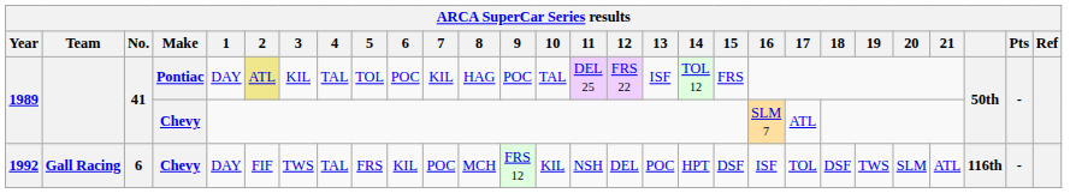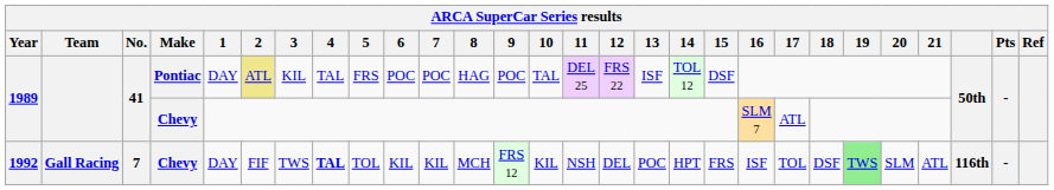 <table class="wikitable" style="text-align:center; font-size:75%">
 <tr>
 <th colspan=45><a href='#'>ARCA SuperCar Series</a> results</th>
 </tr>
 <tr>
 <th>Year</th>
 <th>Team</th>
 <th>No.</th>
 <th>Make</th>
 <th>1</th>
 <th>2</th>
 <th>3</th>
 <th>4</th>
 <th>5</th>
 <th>6</th>
 <th>7</th>
 <th>8</th>
 <th>9</th>
 <th>10</th>
 <th>11</th>
 <th>12</th>
 <th>13</th>
 <th>14</th>
 <th>15</th>
 <th>16</th>
 <th>17</th>
 <th>18</th>
 <th>19</th>
 <th>20</th>
 <th>21</th>
 <th></th>
 <th>Pts</th>
 <th>Ref</th>
 </tr>
 <tr>
 <th rowspan=2><a href='#'>1989</a></th>
 <th rowspan=2></th>
 <th rowspan=2>41</th>
 <th><a href='#'>Pontiac</a></th>
 <td><a href='#'>DAY</a></td>
 <td style="background: khaki;"><a href='#'>ATL</a></td>
 <td><a href='#'>KIL</a></td>
 <td><a href='#'>TAL</a></td>
-<td><a href='#'>TOL</a></td>
+<td><a href='#'>FRS</a></td>
 <td><a href='#'>POC</a></td>
-<td><a href='#'>KIL</a></td>
+<td><a href='#'>POC</a></td>
 <td><a href='#'>HAG</a></td>
 <td><a href='#'>POC</a></td>
 <td><a href='#'>TAL</a></td>
 <td style="background:#EFCFFF;"><a href='#'>DEL</a><br><small>25</small></td>
 <td style="background:#EFCFFF;"><a href='#'>FRS</a><br><small>22</small></td>
 <td><a href='#'>ISF</a></td>
 <td style="background:#DFFFDF;"><a href='#'>TOL</a><br><small>12</small></td>
-<td><a href='#'>FRS</a></td>
+<td><a href='#'>DSF</a></td>
 <td colspan=6></td>
 <th rowspan=2>50th</th>
 <th rowspan=2>-</th>
 <th rowspan=2></th>
 </tr>
 <tr>
 <th><a href='#'>Chevy</a></th>
 <td colspan=15></td>
 <td style="background:#FFDF9F;"><a href='#'>SLM</a><br><small>7</small></td>
 <td><a href='#'>ATL</a></td>
 <td colspan=4></td>
 </tr>
 <tr>
 <th><a href='#'>1992</a></th>
 <th><a href='#'>Gall Racing</a></th>
-<th>6</th>
+<th>7</th>
 <th><a href='#'>Chevy</a></th>
 <td><a href='#'>DAY</a></td>
 <td><a href='#'>FIF</a></td>
 <td><a href='#'>TWS</a></td>
-<td><a href='#'>TAL</a></td>
-<td><a href='#'>FRS</a></td>
+<td><strong><a href='#'>TAL</a></strong></td>
+<td><a href='#'>TOL</a></td>
 <td><a href='#'>KIL</a></td>
-<td><a href='#'>POC</a></td>
+<td><a href='#'>KIL</a></td>
 <td><a href='#'>MCH</a></td>
 <td style="background:#DFFFDF;"><a href='#'>FRS</a><br><small>12</small></td>
 <td><a href='#'>KIL</a></td>
 <td><a href='#'>NSH</a></td>
 <td><a href='#'>DEL</a></td>
 <td><a href='#'>POC</a></td>
 <td><a href='#'>HPT</a></td>
-<td><a href='#'>DSF</a></td>
+<td><a href='#'>FRS</a></td>
 <td><a href='#'>ISF</a></td>
 <td><a href='#'>TOL</a></td>
 <td><a href='#'>DSF</a></td>
-<td><a href='#'>TWS</a></td>
+<td style="background: lightgreen;"><a href='#'>TWS</a></td>
 <td><a href='#'>SLM</a></td>
 <td><a href='#'>ATL</a></td>
 <th>116th</th>
 <th>-</th>
 <th></th>
 </tr>
 </table>
